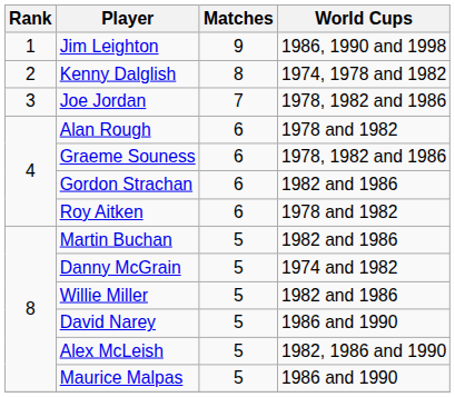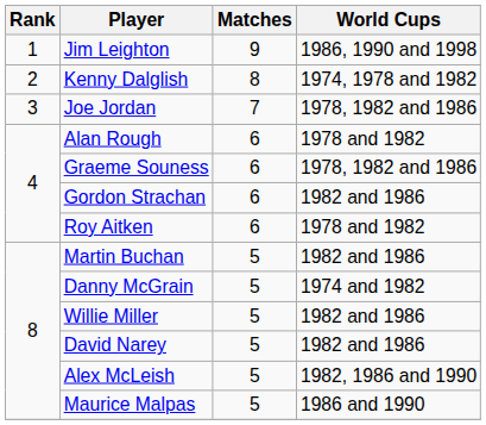 <table class="wikitable" style="text-align: left;">
 <tr>
 <th>Rank</th>
 <th>Player</th>
 <th>Matches</th>
 <th>World Cups</th>
 </tr>
 <tr>
 <td align=center>1</td>
 <td><a href='#'>Jim Leighton</a></td>
 <td align=center>9</td>
 <td>1986, 1990 and 1998</td>
 </tr>
 <tr>
 <td align=center>2</td>
 <td><a href='#'>Kenny Dalglish</a></td>
 <td align=center>8</td>
 <td>1974, 1978 and 1982</td>
 </tr>
 <tr>
 <td align=center>3</td>
 <td><a href='#'>Joe Jordan</a></td>
 <td align=center>7</td>
 <td>1978, 1982 and 1986</td>
 </tr>
 <tr>
 <td rowspan=4 align=center>4</td>
 <td><a href='#'>Alan Rough</a></td>
 <td align=center>6</td>
 <td>1978 and 1982</td>
 </tr>
 <tr>
 <td><a href='#'>Graeme Souness</a></td>
 <td align=center>6</td>
 <td>1978, 1982 and 1986</td>
 </tr>
 <tr>
 <td><a href='#'>Gordon Strachan</a></td>
 <td align=center>6</td>
 <td>1982 and 1986</td>
 </tr>
 <tr>
 <td><a href='#'>Roy Aitken</a></td>
 <td align=center>6</td>
 <td>1978 and 1982</td>
 </tr>
 <tr>
 <td rowspan=6 align=center>8</td>
 <td><a href='#'>Martin Buchan</a></td>
 <td align=center>5</td>
 <td>1982 and 1986</td>
 </tr>
 <tr>
 <td><a href='#'>Danny McGrain</a></td>
 <td align=center>5</td>
 <td>1974 and 1982</td>
 </tr>
 <tr>
 <td><a href='#'>Willie Miller</a></td>
 <td align=center>5</td>
 <td>1982 and 1986</td>
 </tr>
 <tr>
 <td><a href='#'>David Narey</a></td>
 <td align=center>5</td>
-<td>1986 and 1990</td>
+<td>1982 and 1986</td>
 </tr>
 <tr>
 <td><a href='#'>Alex McLeish</a></td>
 <td align=center>5</td>
 <td>1982, 1986 and 1990</td>
 </tr>
 <tr>
 <td><a href='#'>Maurice Malpas</a></td>
 <td align=center>5</td>
 <td>1986 and 1990</td>
 </tr>
 <tr>
 </tr>
 </table>
